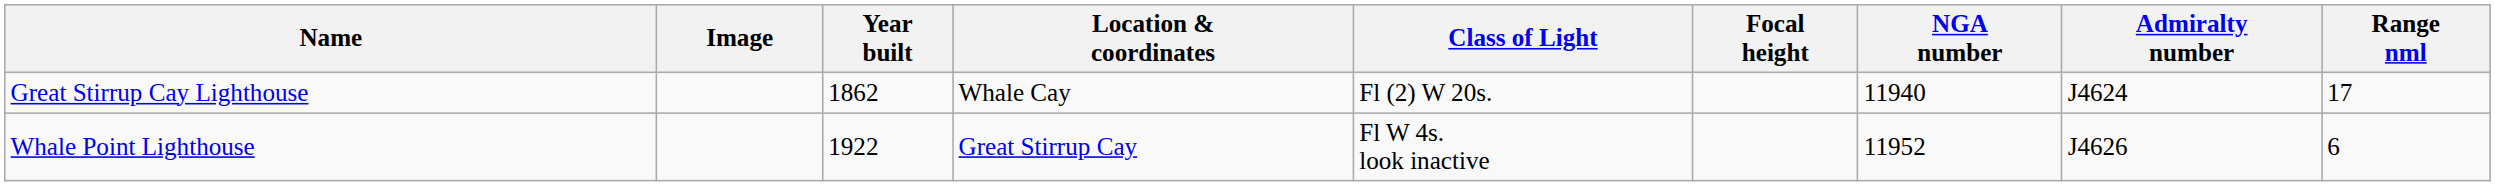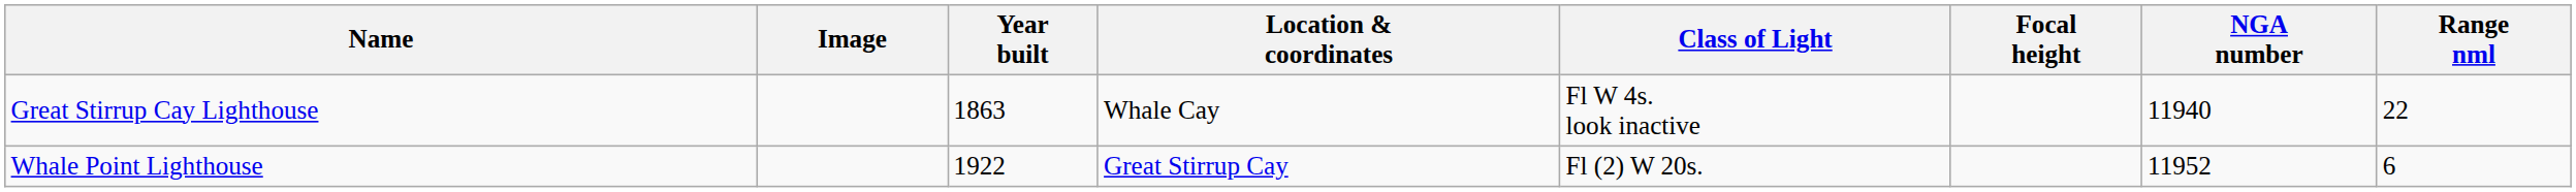 <table class="wikitable sortable" style="width:100%">
 <tr>
 <th>Name</th>
 <th>Image</th>
 <th>Year<br>built<br></th>
 <th>Location &<br> coordinates</th>
 <th><a href='#'>Class of Light</a><br></th>
 <th>Focal<br>height<br></th>
 <th><a href='#'>NGA</a><br>number<br></th>
-<th><a href='#'>Admiralty</a><br>number<br></th>
 <th>Range<br><a href='#'>nml</a><br></th>
 </tr>
 <tr>
 <td><a href='#'>Great Stirrup Cay Lighthouse</a></td>
 <td></td>
-<td>1862</td>
+<td>1863</td>
 <td>Whale Cay<br></td>
-<td>Fl (2) W 20s.</td>
+<td>Fl W 4s.<br>look inactive</td>
 <td></td>
 <td>11940</td>
-<td>J4624</td>
-<td>17</td>
+<td>22</td>
 </tr>
 <tr>
 <td><a href='#'>Whale Point Lighthouse</a></td>
 <td></td>
 <td>1922</td>
 <td><a href='#'>Great Stirrup Cay</a><br> </td>
-<td>Fl W 4s.<br>look inactive</td>
+<td>Fl (2) W 20s.</td>
 <td></td>
 <td>11952</td>
-<td>J4626</td>
 <td>6</td>
 </tr>
 </table>
